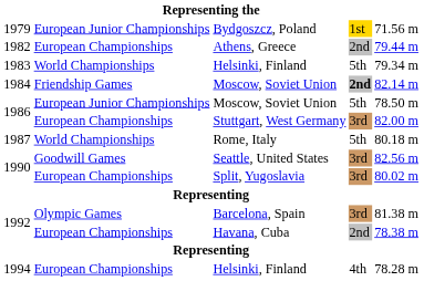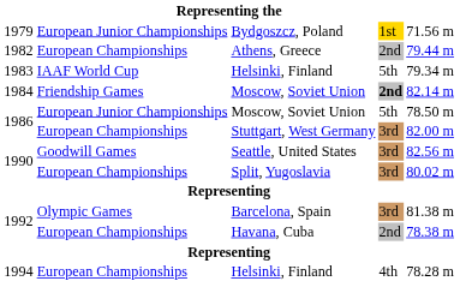 <table>
 <tr>
 <th colspan="5">Representing the </th>
 </tr>
 <tr>
 <td>1979</td>
 <td><a href='#'>European Junior Championships</a></td>
 <td><a href='#'>Bydgoszcz</a>, Poland</td>
 <td bgcolor="gold">1st</td>
 <td>71.56 m</td>
 </tr>
 <tr>
 <td>1982</td>
 <td><a href='#'>European Championships</a></td>
 <td><a href='#'>Athens</a>, Greece</td>
 <td bgcolor="silver">2nd</td>
 <td><a href='#'>79.44 m</a></td>
 </tr>
 <tr>
 <td>1983</td>
-<td><a href='#'>World Championships</a></td>
+<td><a href='#'>IAAF World Cup</a></td>
 <td><a href='#'>Helsinki</a>, Finland</td>
 <td>5th</td>
 <td>79.34 m</td>
 </tr>
 <tr>
 <td>1984</td>
 <td><a href='#'>Friendship Games</a></td>
 <td><a href='#'>Moscow</a>, <a href='#'>Soviet Union</a></td>
 <td bgcolor="silver"><strong>2nd</strong></td>
 <td><a href='#'>82.14 m</a></td>
 </tr>
 <tr>
 <td rowspan=2>1986</td>
 <td><a href='#'>European Junior Championships</a></td>
 <td>Moscow, Soviet Union</td>
 <td>5th</td>
 <td>78.50 m</td>
 </tr>
 <tr>
 <td><a href='#'>European Championships</a></td>
 <td><a href='#'>Stuttgart</a>, <a href='#'>West Germany</a></td>
 <td bgcolor="cc9966">3rd</td>
 <td><a href='#'>82.00 m</a></td>
-</tr>
-<tr>
-<td>1987</td>
-<td><a href='#'>World Championships</a></td>
-<td>Rome, Italy</td>
-<td>5th</td>
-<td>80.18 m</td>
 </tr>
 <tr>
 <td rowspan=2>1990</td>
 <td><a href='#'>Goodwill Games</a></td>
 <td><a href='#'>Seattle</a>, United States</td>
 <td bgcolor="cc9966">3rd</td>
 <td><a href='#'>82.56 m</a></td>
 </tr>
 <tr>
 <td><a href='#'>European Championships</a></td>
 <td><a href='#'>Split</a>, <a href='#'>Yugoslavia</a></td>
 <td bgcolor="cc9966">3rd</td>
 <td><a href='#'>80.02 m</a></td>
 </tr>
 <tr>
 <th colspan="5">Representing </th>
 </tr>
 <tr>
 <td rowspan=2>1992</td>
 <td><a href='#'>Olympic Games</a></td>
 <td><a href='#'>Barcelona</a>, Spain</td>
 <td bgcolor="cc9966">3rd</td>
 <td>81.38 m</td>
 </tr>
 <tr>
 <td><a href='#'>European Championships</a></td>
 <td><a href='#'>Havana</a>, Cuba</td>
 <td bgcolor="silver">2nd</td>
 <td><a href='#'>78.38 m</a></td>
 </tr>
 <tr>
 <th colspan="5">Representing </th>
 </tr>
 <tr>
 <td>1994</td>
 <td><a href='#'>European Championships</a></td>
 <td><a href='#'>Helsinki</a>, Finland</td>
 <td>4th</td>
 <td>78.28 m</td>
 </tr>
 </table>
